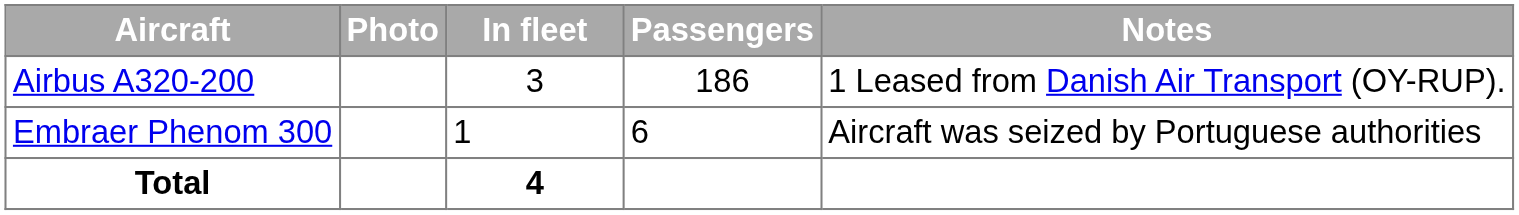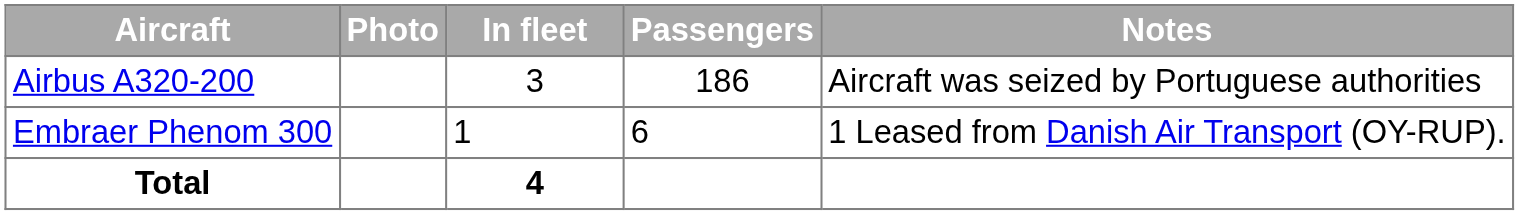 <table class="toccolours" border="1" cellpadding="3" style="margin:1em auto; border-collapse:collapse">
 <tr style="background:darkgrey; color:white">
 <th>Aircraft</th>
 <th>Photo</th>
 <th style="width:80px;">In fleet</th>
 <th>Passengers</th>
 <th>Notes</th>
 </tr>
 <tr>
 <td><a href='#'>Airbus A320-200</a></td>
 <td></td>
 <td align="center">3</td>
 <td align="center">186</td>
-<td align="center">1 Leased from <a href='#'>Danish Air Transport</a> (OY-RUP).<br></td>
+<td> Aircraft was seized by Portuguese authorities</td>
 </tr>
 <tr>
 <td><a href='#'>Embraer Phenom 300</a></td>
 <td></td>
 <td>1</td>
 <td>6</td>
-<td> Aircraft was seized by Portuguese authorities</td>
+<td align="center">1 Leased from <a href='#'>Danish Air Transport</a> (OY-RUP).<br></td>
 </tr>
 <tr>
 <th>Total</th>
 <th></th>
 <th>4</th>
 <th></th>
 <th></th>
 </tr>
 </table>
